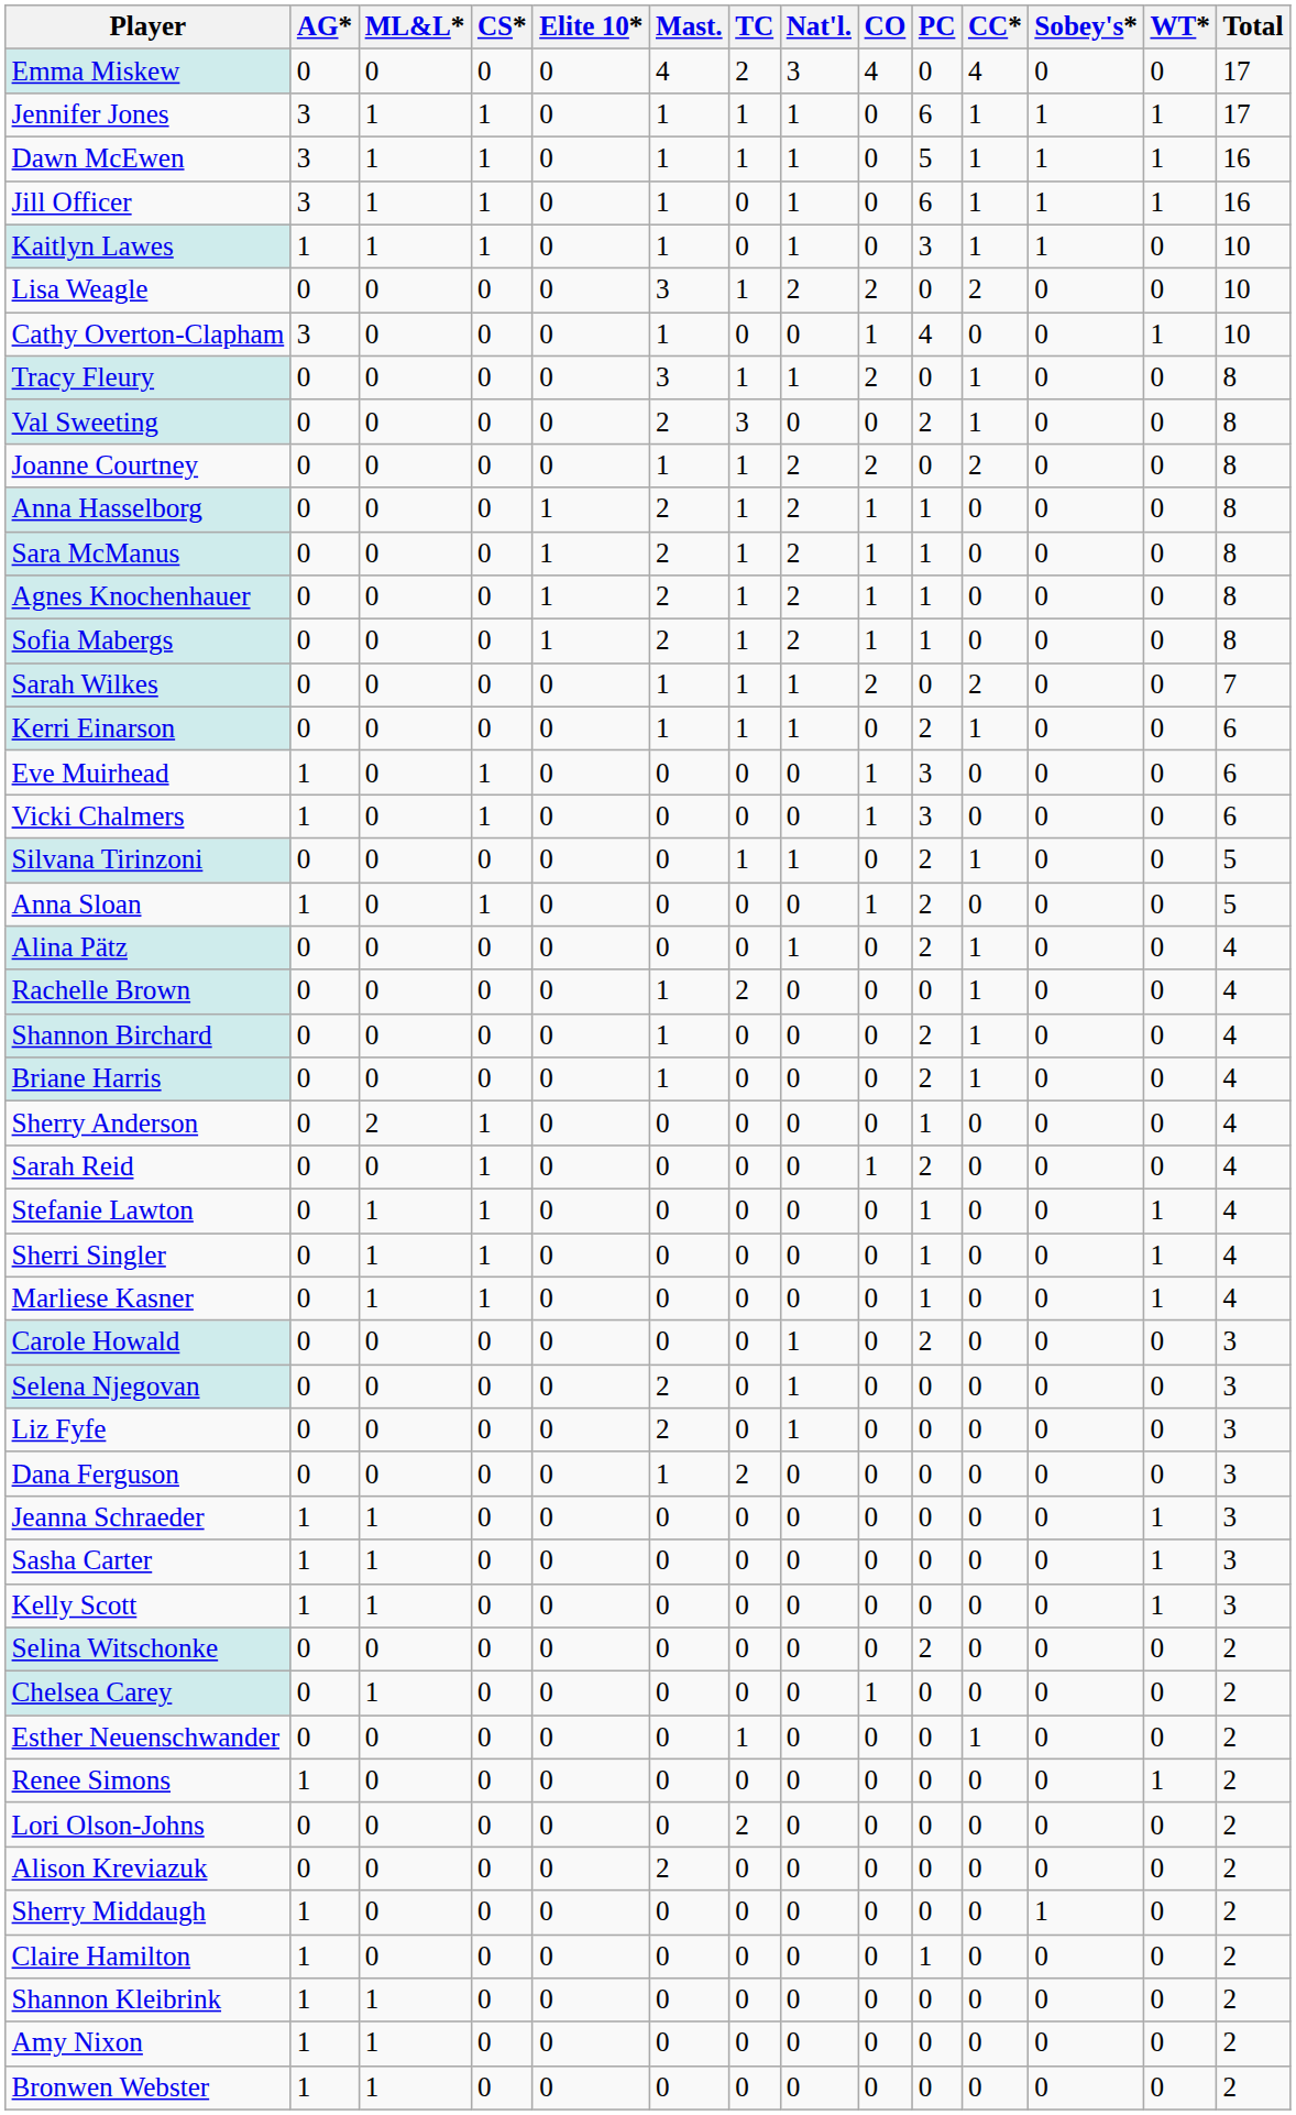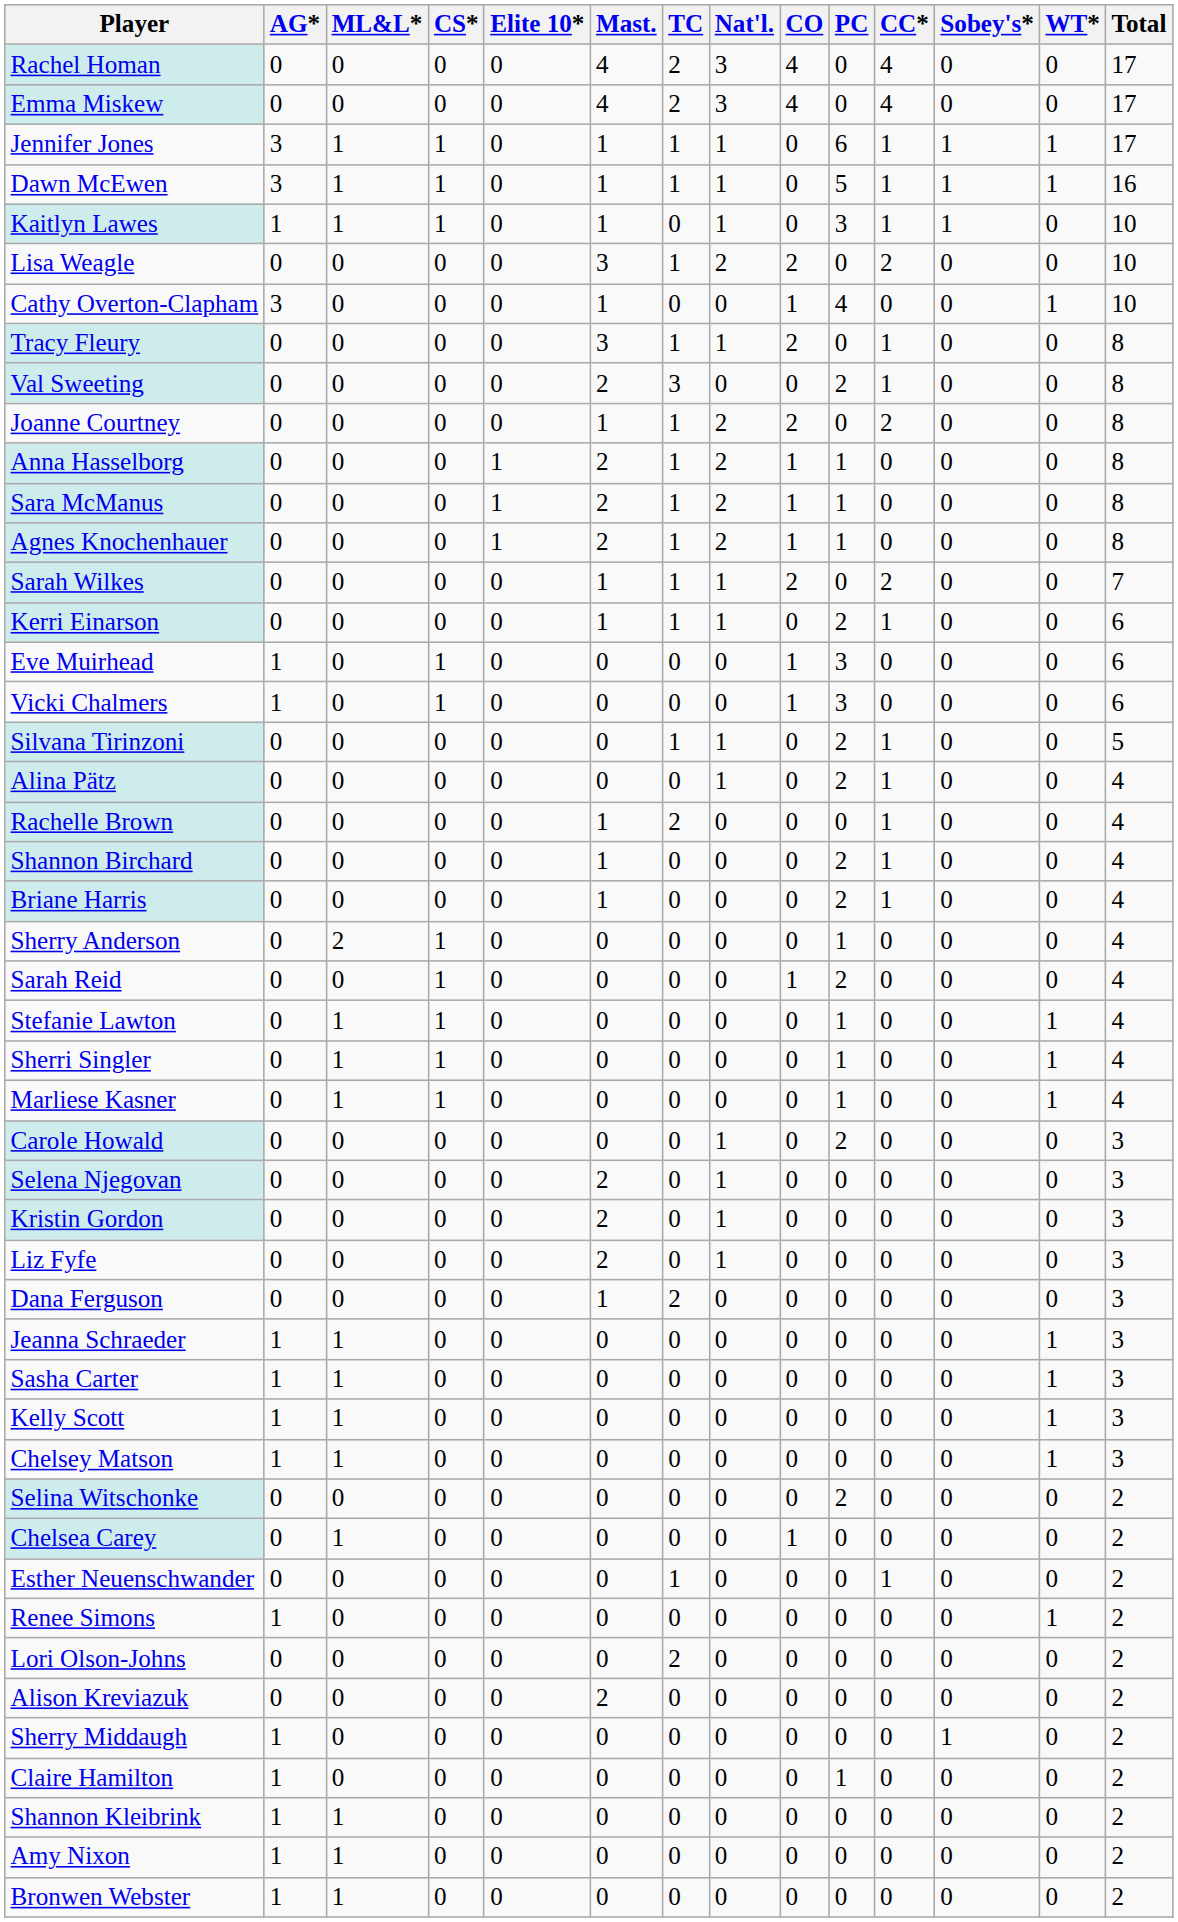 <table class="wikitable sortable">
 <tr>
 <th>Player</th>
 <th><a href='#'>AG</a>*</th>
 <th><a href='#'>ML&L</a>*</th>
 <th><a href='#'>CS</a>*</th>
 <th><a href='#'>Elite 10</a>*</th>
 <th><a href='#'>Mast.</a></th>
 <th><a href='#'>TC</a></th>
 <th><a href='#'>Nat'l.</a></th>
 <th><a href='#'>CO</a></th>
 <th><a href='#'>PC</a></th>
 <th><a href='#'>CC</a>*</th>
 <th><a href='#'>Sobey's</a>*</th>
 <th><a href='#'>WT</a>*</th>
 <th>Total</th>
+</tr>
+<tr>
+<td style="background:#CFECEC"><a href='#'>Rachel Homan</a></td>
+<td>0</td>
+<td>0</td>
+<td>0</td>
+<td>0</td>
+<td>4</td>
+<td>2</td>
+<td>3</td>
+<td>4</td>
+<td>0</td>
+<td>4</td>
+<td>0</td>
+<td>0</td>
+<td>17</td>
 </tr>
 <tr>
 <td style="background:#CFECEC"><a href='#'>Emma Miskew</a></td>
 <td>0</td>
 <td>0</td>
 <td>0</td>
 <td>0</td>
 <td>4</td>
 <td>2</td>
 <td>3</td>
 <td>4</td>
 <td>0</td>
 <td>4</td>
 <td>0</td>
 <td>0</td>
 <td>17</td>
 </tr>
 <tr>
 <td><a href='#'>Jennifer Jones</a></td>
 <td>3</td>
 <td>1</td>
 <td>1</td>
 <td>0</td>
 <td>1</td>
 <td>1</td>
 <td>1</td>
 <td>0</td>
 <td>6</td>
 <td>1</td>
 <td>1</td>
 <td>1</td>
 <td>17</td>
 </tr>
 <tr>
 <td><a href='#'>Dawn McEwen</a></td>
 <td>3</td>
 <td>1</td>
 <td>1</td>
 <td>0</td>
 <td>1</td>
 <td>1</td>
 <td>1</td>
 <td>0</td>
 <td>5</td>
-<td>1</td>
-<td>1</td>
-<td>1</td>
-<td>16</td>
-</tr>
-<tr>
-<td><a href='#'>Jill Officer</a></td>
-<td>3</td>
-<td>1</td>
-<td>1</td>
-<td>0</td>
-<td>1</td>
-<td>0</td>
-<td>1</td>
-<td>0</td>
-<td>6</td>
 <td>1</td>
 <td>1</td>
 <td>1</td>
 <td>16</td>
 </tr>
 <tr>
 <td style="background:#CFECEC"><a href='#'>Kaitlyn Lawes</a></td>
 <td>1</td>
 <td>1</td>
 <td>1</td>
 <td>0</td>
 <td>1</td>
 <td>0</td>
 <td>1</td>
 <td>0</td>
 <td>3</td>
 <td>1</td>
 <td>1</td>
 <td>0</td>
 <td>10</td>
 </tr>
 <tr>
 <td><a href='#'>Lisa Weagle</a></td>
 <td>0</td>
 <td>0</td>
 <td>0</td>
 <td>0</td>
 <td>3</td>
 <td>1</td>
 <td>2</td>
 <td>2</td>
 <td>0</td>
 <td>2</td>
 <td>0</td>
 <td>0</td>
 <td>10</td>
 </tr>
 <tr>
 <td><a href='#'>Cathy Overton-Clapham</a></td>
 <td>3</td>
 <td>0</td>
 <td>0</td>
 <td>0</td>
 <td>1</td>
 <td>0</td>
 <td>0</td>
 <td>1</td>
 <td>4</td>
 <td>0</td>
 <td>0</td>
 <td>1</td>
 <td>10</td>
 </tr>
 <tr>
 <td style="background:#CFECEC"><a href='#'>Tracy Fleury</a></td>
 <td>0</td>
 <td>0</td>
 <td>0</td>
 <td>0</td>
 <td>3</td>
 <td>1</td>
 <td>1</td>
 <td>2</td>
 <td>0</td>
 <td>1</td>
 <td>0</td>
 <td>0</td>
 <td>8</td>
 </tr>
 <tr>
 <td style="background:#CFECEC"><a href='#'>Val Sweeting</a></td>
 <td>0</td>
 <td>0</td>
 <td>0</td>
 <td>0</td>
 <td>2</td>
 <td>3</td>
 <td>0</td>
 <td>0</td>
 <td>2</td>
 <td>1</td>
 <td>0</td>
 <td>0</td>
 <td>8</td>
 </tr>
 <tr>
 <td><a href='#'>Joanne Courtney</a></td>
 <td>0</td>
 <td>0</td>
 <td>0</td>
 <td>0</td>
 <td>1</td>
 <td>1</td>
 <td>2</td>
 <td>2</td>
 <td>0</td>
 <td>2</td>
 <td>0</td>
 <td>0</td>
 <td>8</td>
 </tr>
 <tr>
 <td style="background:#CFECEC"><a href='#'>Anna Hasselborg</a></td>
 <td>0</td>
 <td>0</td>
 <td>0</td>
 <td>1</td>
 <td>2</td>
 <td>1</td>
 <td>2</td>
 <td>1</td>
 <td>1</td>
 <td>0</td>
 <td>0</td>
 <td>0</td>
 <td>8</td>
 </tr>
 <tr>
 <td style="background:#CFECEC"><a href='#'>Sara McManus</a></td>
 <td>0</td>
 <td>0</td>
 <td>0</td>
 <td>1</td>
 <td>2</td>
 <td>1</td>
 <td>2</td>
 <td>1</td>
 <td>1</td>
 <td>0</td>
 <td>0</td>
 <td>0</td>
 <td>8</td>
 </tr>
 <tr>
 <td style="background:#CFECEC"><a href='#'>Agnes Knochenhauer</a></td>
 <td>0</td>
 <td>0</td>
 <td>0</td>
 <td>1</td>
 <td>2</td>
 <td>1</td>
 <td>2</td>
 <td>1</td>
 <td>1</td>
 <td>0</td>
 <td>0</td>
 <td>0</td>
 <td>8</td>
 </tr>
 <tr>
-<td style="background:#CFECEC"><a href='#'>Sofia Mabergs</a></td>
-<td>0</td>
-<td>0</td>
-<td>0</td>
-<td>1</td>
-<td>2</td>
-<td>1</td>
-<td>2</td>
-<td>1</td>
-<td>1</td>
-<td>0</td>
-<td>0</td>
-<td>0</td>
-<td>8</td>
-</tr>
-<tr>
 <td style="background:#CFECEC"><a href='#'>Sarah Wilkes</a></td>
 <td>0</td>
 <td>0</td>
 <td>0</td>
 <td>0</td>
 <td>1</td>
 <td>1</td>
 <td>1</td>
 <td>2</td>
 <td>0</td>
 <td>2</td>
 <td>0</td>
 <td>0</td>
 <td>7</td>
 </tr>
 <tr>
 <td style="background:#CFECEC"><a href='#'>Kerri Einarson</a></td>
 <td>0</td>
 <td>0</td>
 <td>0</td>
 <td>0</td>
 <td>1</td>
 <td>1</td>
 <td>1</td>
 <td>0</td>
 <td>2</td>
 <td>1</td>
 <td>0</td>
 <td>0</td>
 <td>6</td>
 </tr>
 <tr>
 <td><a href='#'>Eve Muirhead</a></td>
 <td>1</td>
 <td>0</td>
 <td>1</td>
 <td>0</td>
 <td>0</td>
 <td>0</td>
 <td>0</td>
 <td>1</td>
 <td>3</td>
 <td>0</td>
 <td>0</td>
 <td>0</td>
 <td>6</td>
 </tr>
 <tr>
 <td><a href='#'>Vicki Chalmers</a></td>
 <td>1</td>
 <td>0</td>
 <td>1</td>
 <td>0</td>
 <td>0</td>
 <td>0</td>
 <td>0</td>
 <td>1</td>
 <td>3</td>
 <td>0</td>
 <td>0</td>
 <td>0</td>
 <td>6</td>
 </tr>
 <tr>
 <td style="background:#CFECEC"><a href='#'>Silvana Tirinzoni</a></td>
 <td>0</td>
 <td>0</td>
 <td>0</td>
 <td>0</td>
 <td>0</td>
 <td>1</td>
 <td>1</td>
 <td>0</td>
 <td>2</td>
 <td>1</td>
-<td>0</td>
-<td>0</td>
-<td>5</td>
-</tr>
-<tr>
-<td><a href='#'>Anna Sloan</a></td>
-<td>1</td>
-<td>0</td>
-<td>1</td>
-<td>0</td>
-<td>0</td>
-<td>0</td>
-<td>0</td>
-<td>1</td>
-<td>2</td>
-<td>0</td>
 <td>0</td>
 <td>0</td>
 <td>5</td>
 </tr>
 <tr>
 <td style="background:#CFECEC"><a href='#'>Alina Pätz</a></td>
 <td>0</td>
 <td>0</td>
 <td>0</td>
 <td>0</td>
 <td>0</td>
 <td>0</td>
 <td>1</td>
 <td 0>0</td>
 <td>2</td>
 <td>1</td>
 <td>0</td>
 <td>0</td>
 <td>4</td>
 </tr>
 <tr>
 <td style="background:#CFECEC"><a href='#'>Rachelle Brown</a></td>
 <td>0</td>
 <td>0</td>
 <td>0</td>
 <td>0</td>
 <td>1</td>
 <td>2</td>
 <td>0</td>
 <td>0</td>
 <td>0</td>
 <td>1</td>
 <td>0</td>
 <td>0</td>
 <td>4</td>
 </tr>
 <tr>
 <td style="background:#CFECEC"><a href='#'>Shannon Birchard</a></td>
 <td>0</td>
 <td>0</td>
 <td>0</td>
 <td>0</td>
 <td>1</td>
 <td>0</td>
 <td>0</td>
 <td>0</td>
 <td>2</td>
 <td>1</td>
 <td>0</td>
 <td>0</td>
 <td>4</td>
 </tr>
 <tr>
 <td style="background:#CFECEC"><a href='#'>Briane Harris</a></td>
 <td>0</td>
 <td>0</td>
 <td>0</td>
 <td>0</td>
 <td>1</td>
 <td>0</td>
 <td>0</td>
 <td>0</td>
 <td>2</td>
 <td>1</td>
 <td>0</td>
 <td>0</td>
 <td>4</td>
 </tr>
 <tr>
 <td><a href='#'>Sherry Anderson</a></td>
 <td>0</td>
 <td>2</td>
 <td>1</td>
 <td>0</td>
 <td>0</td>
 <td>0</td>
 <td>0</td>
 <td>0</td>
 <td>1</td>
 <td>0</td>
 <td>0</td>
 <td>0</td>
 <td>4</td>
 </tr>
 <tr>
 <td><a href='#'>Sarah Reid</a></td>
 <td>0</td>
 <td>0</td>
 <td>1</td>
 <td>0</td>
 <td>0</td>
 <td>0</td>
 <td>0</td>
 <td>1</td>
 <td>2</td>
 <td>0</td>
 <td>0</td>
 <td>0</td>
 <td>4</td>
 </tr>
 <tr>
 <td><a href='#'>Stefanie Lawton</a></td>
 <td>0</td>
 <td>1</td>
 <td>1</td>
 <td>0</td>
 <td>0</td>
 <td>0</td>
 <td>0</td>
 <td>0</td>
 <td>1</td>
 <td>0</td>
 <td>0</td>
 <td>1</td>
 <td>4</td>
 </tr>
 <tr>
 <td><a href='#'>Sherri Singler</a></td>
 <td>0</td>
 <td>1</td>
 <td>1</td>
 <td>0</td>
 <td>0</td>
 <td>0</td>
 <td>0</td>
 <td>0</td>
 <td>1</td>
 <td>0</td>
 <td>0</td>
 <td>1</td>
 <td>4</td>
 </tr>
 <tr>
 <td><a href='#'>Marliese Kasner</a></td>
 <td>0</td>
 <td>1</td>
 <td>1</td>
 <td>0</td>
 <td>0</td>
 <td>0</td>
 <td>0</td>
 <td>0</td>
 <td>1</td>
 <td>0</td>
 <td>0</td>
 <td>1</td>
 <td>4</td>
 </tr>
 <tr>
 <td style="background:#CFECEC"><a href='#'>Carole Howald</a></td>
 <td>0</td>
 <td>0</td>
 <td>0</td>
 <td>0</td>
 <td>0</td>
 <td>0</td>
 <td>1</td>
 <td 0>0</td>
 <td>2</td>
 <td>0</td>
 <td>0</td>
 <td>0</td>
 <td>3</td>
 </tr>
 <tr>
 <td style="background:#CFECEC"><a href='#'>Selena Njegovan</a></td>
 <td>0</td>
 <td>0</td>
 <td>0</td>
 <td>0</td>
 <td>2</td>
 <td>0</td>
 <td>1</td>
 <td>0</td>
 <td>0</td>
 <td>0</td>
 <td>0</td>
 <td>0</td>
 <td>3</td>
 </tr>
 <tr>
+<td style="background:#CFECEC"><a href='#'>Kristin Gordon</a></td>
+<td>0</td>
+<td>0</td>
+<td>0</td>
+<td>0</td>
+<td>2</td>
+<td>0</td>
+<td>1</td>
+<td>0</td>
+<td>0</td>
+<td>0</td>
+<td>0</td>
+<td>0</td>
+<td>3</td>
+</tr>
+<tr>
 <td><a href='#'>Liz Fyfe</a></td>
 <td>0</td>
 <td>0</td>
 <td>0</td>
 <td>0</td>
 <td>2</td>
 <td>0</td>
 <td>1</td>
 <td>0</td>
 <td>0</td>
 <td>0</td>
 <td>0</td>
 <td>0</td>
 <td>3</td>
 </tr>
 <tr>
 <td><a href='#'>Dana Ferguson</a></td>
 <td>0</td>
 <td>0</td>
 <td>0</td>
 <td>0</td>
 <td>1</td>
 <td>2</td>
 <td>0</td>
 <td>0</td>
 <td>0</td>
 <td>0</td>
 <td>0</td>
 <td>0</td>
 <td>3</td>
 </tr>
 <tr>
 <td><a href='#'>Jeanna Schraeder</a></td>
 <td>1</td>
 <td>1</td>
 <td>0</td>
 <td>0</td>
 <td>0</td>
 <td>0</td>
 <td>0</td>
 <td>0</td>
 <td>0</td>
 <td>0</td>
 <td>0</td>
 <td>1</td>
 <td>3</td>
 </tr>
 <tr>
 <td><a href='#'>Sasha Carter</a></td>
 <td>1</td>
 <td>1</td>
 <td>0</td>
 <td>0</td>
 <td>0</td>
 <td>0</td>
 <td>0</td>
 <td>0</td>
 <td>0</td>
 <td>0</td>
 <td>0</td>
 <td>1</td>
 <td>3</td>
 </tr>
 <tr>
 <td><a href='#'>Kelly Scott</a></td>
+<td>1</td>
+<td>1</td>
+<td>0</td>
+<td>0</td>
+<td>0</td>
+<td>0</td>
+<td>0</td>
+<td>0</td>
+<td>0</td>
+<td>0</td>
+<td>0</td>
+<td>1</td>
+<td>3</td>
+</tr>
+<tr>
+<td><a href='#'>Chelsey Matson</a></td>
 <td>1</td>
 <td>1</td>
 <td>0</td>
 <td>0</td>
 <td>0</td>
 <td>0</td>
 <td>0</td>
 <td>0</td>
 <td>0</td>
 <td>0</td>
 <td>0</td>
 <td>1</td>
 <td>3</td>
 </tr>
 <tr>
 <td style="background:#CFECEC"><a href='#'>Selina Witschonke</a></td>
 <td>0</td>
 <td>0</td>
 <td>0</td>
 <td>0</td>
 <td>0</td>
 <td>0</td>
 <td>0</td>
 <td 0>0</td>
 <td>2</td>
 <td>0</td>
 <td>0</td>
 <td>0</td>
 <td>2</td>
 </tr>
 <tr>
 <td style="background:#CFECEC"><a href='#'>Chelsea Carey</a></td>
 <td>0</td>
 <td>1</td>
 <td>0</td>
 <td>0</td>
 <td>0</td>
 <td>0</td>
 <td>0</td>
 <td>1</td>
 <td>0</td>
 <td>0</td>
 <td>0</td>
 <td>0</td>
 <td>2</td>
 </tr>
 <tr>
 <td><a href='#'>Esther Neuenschwander</a></td>
 <td>0</td>
 <td>0</td>
 <td>0</td>
 <td>0</td>
 <td>0</td>
 <td>1</td>
 <td>0</td>
 <td>0</td>
 <td>0</td>
 <td>1</td>
 <td>0</td>
 <td>0</td>
 <td>2</td>
 </tr>
 <tr>
 <td><a href='#'>Renee Simons</a></td>
 <td>1</td>
 <td>0</td>
 <td>0</td>
 <td>0</td>
 <td>0</td>
 <td>0</td>
 <td>0</td>
 <td>0</td>
 <td>0</td>
 <td>0</td>
 <td>0</td>
 <td>1</td>
 <td>2</td>
 </tr>
 <tr>
 <td><a href='#'>Lori Olson-Johns</a></td>
 <td>0</td>
 <td>0</td>
 <td>0</td>
 <td>0</td>
 <td>0</td>
 <td>2</td>
 <td>0</td>
 <td>0</td>
 <td>0</td>
 <td>0</td>
 <td>0</td>
 <td>0</td>
 <td>2</td>
 </tr>
 <tr>
 <td><a href='#'>Alison Kreviazuk</a></td>
 <td>0</td>
 <td>0</td>
 <td>0</td>
 <td>0</td>
 <td>2</td>
 <td>0</td>
 <td>0</td>
 <td>0</td>
 <td>0</td>
 <td>0</td>
 <td>0</td>
 <td>0</td>
 <td>2</td>
 </tr>
 <tr>
 <td><a href='#'>Sherry Middaugh</a></td>
 <td>1</td>
 <td>0</td>
 <td>0</td>
 <td>0</td>
 <td>0</td>
 <td>0</td>
 <td>0</td>
 <td>0</td>
 <td>0</td>
 <td>0</td>
 <td>1</td>
 <td>0</td>
 <td>2</td>
 </tr>
 <tr>
 <td><a href='#'>Claire Hamilton</a></td>
 <td>1</td>
 <td>0</td>
 <td>0</td>
 <td>0</td>
 <td>0</td>
 <td>0</td>
 <td>0</td>
 <td>0</td>
 <td>1</td>
 <td>0</td>
 <td>0</td>
 <td>0</td>
 <td>2</td>
 </tr>
 <tr>
 <td><a href='#'>Shannon Kleibrink</a></td>
 <td>1</td>
 <td>1</td>
 <td>0</td>
 <td>0</td>
 <td>0</td>
 <td>0</td>
 <td>0</td>
 <td>0</td>
 <td>0</td>
 <td>0</td>
 <td>0</td>
 <td>0</td>
 <td>2</td>
 </tr>
 <tr>
 <td><a href='#'>Amy Nixon</a></td>
 <td>1</td>
 <td>1</td>
 <td>0</td>
 <td>0</td>
 <td>0</td>
 <td>0</td>
 <td>0</td>
 <td>0</td>
 <td>0</td>
 <td>0</td>
 <td>0</td>
 <td>0</td>
 <td>2</td>
 </tr>
 <tr>
 <td><a href='#'>Bronwen Webster</a></td>
 <td>1</td>
 <td>1</td>
 <td>0</td>
 <td>0</td>
 <td>0</td>
 <td>0</td>
 <td>0</td>
 <td>0</td>
 <td>0</td>
 <td>0</td>
 <td>0</td>
 <td>0</td>
 <td>2</td>
 </tr>
 </table>
